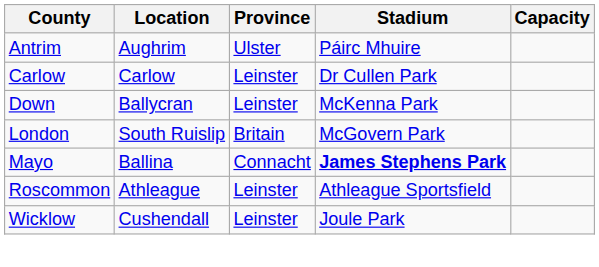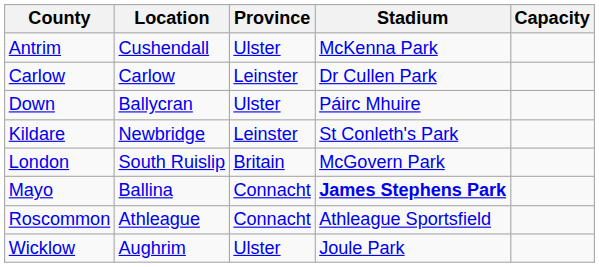 <table class="wikitable sortable" style="text-align: left;">
 <tr>
 <th>County</th>
 <th>Location</th>
 <th>Province</th>
 <th>Stadium</th>
 <th>Capacity</th>
 </tr>
 <tr>
 <td> <a href='#'>Antrim</a></td>
-<td><a href='#'>Aughrim</a></td>
+<td><a href='#'>Cushendall</a></td>
 <td><a href='#'>Ulster</a></td>
-<td><a href='#'>Páirc Mhuire</a></td>
+<td><a href='#'>McKenna Park</a></td>
 <td></td>
 </tr>
 <tr>
 <td> <a href='#'>Carlow</a></td>
 <td><a href='#'>Carlow</a></td>
 <td><a href='#'>Leinster</a></td>
 <td><a href='#'>Dr Cullen Park</a></td>
 <td></td>
 </tr>
 <tr>
 <td> <a href='#'>Down</a></td>
 <td><a href='#'>Ballycran</a></td>
+<td><a href='#'>Ulster</a></td>
+<td><a href='#'>Páirc Mhuire</a></td>
+<td></td>
+</tr>
+<tr>
+<td> <a href='#'>Kildare</a></td>
+<td><a href='#'>Newbridge</a></td>
 <td><a href='#'>Leinster</a></td>
-<td><a href='#'>McKenna Park</a></td>
+<td><a href='#'>St Conleth's Park</a></td>
 <td></td>
 </tr>
 <tr>
 <td> <a href='#'>London</a></td>
 <td><a href='#'>South Ruislip</a></td>
 <td><a href='#'>Britain</a></td>
 <td><a href='#'>McGovern Park</a></td>
 <td></td>
 </tr>
 <tr>
 <td> <a href='#'>Mayo</a></td>
 <td><a href='#'>Ballina</a></td>
 <td><a href='#'>Connacht</a></td>
 <td><strong><a href='#'>James Stephens Park</a></strong></td>
 <td></td>
 </tr>
 <tr>
 <td> <a href='#'>Roscommon</a></td>
 <td><a href='#'>Athleague</a></td>
-<td><a href='#'>Leinster</a></td>
+<td><a href='#'>Connacht</a></td>
 <td><a href='#'>Athleague Sportsfield</a></td>
 <td></td>
 </tr>
 <tr>
 <td> <a href='#'>Wicklow</a></td>
-<td><a href='#'>Cushendall</a></td>
-<td><a href='#'>Leinster</a></td>
+<td><a href='#'>Aughrim</a></td>
+<td><a href='#'>Ulster</a></td>
 <td><a href='#'>Joule Park</a></td>
 <td></td>
 </tr>
 </table>
